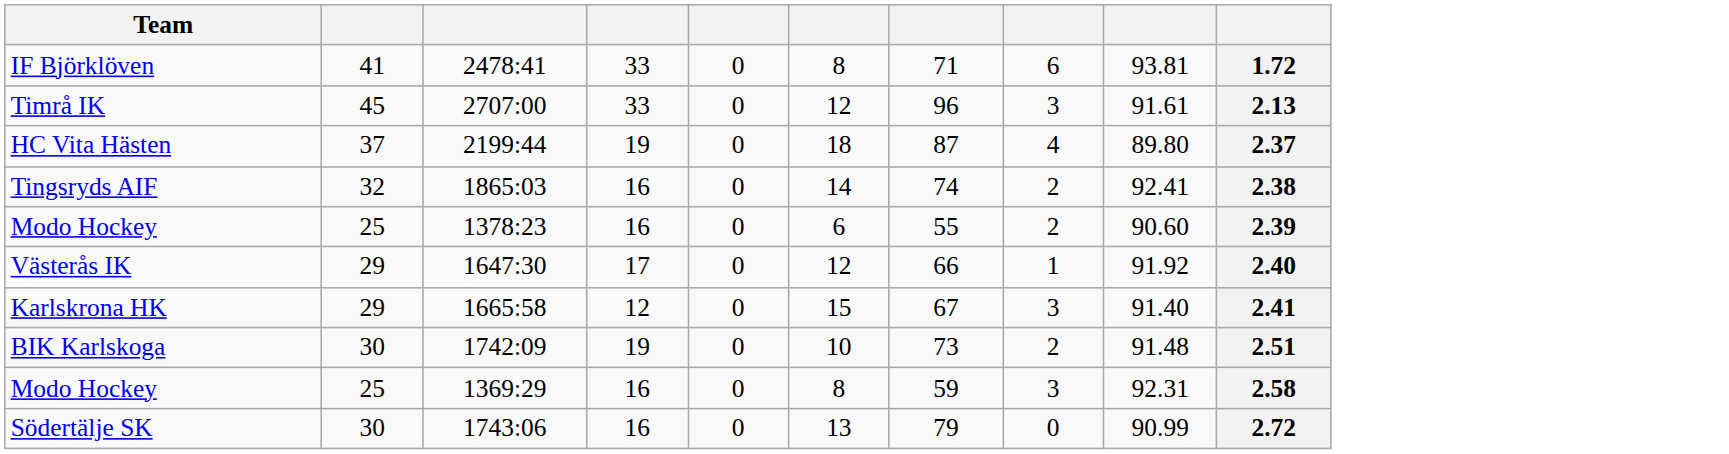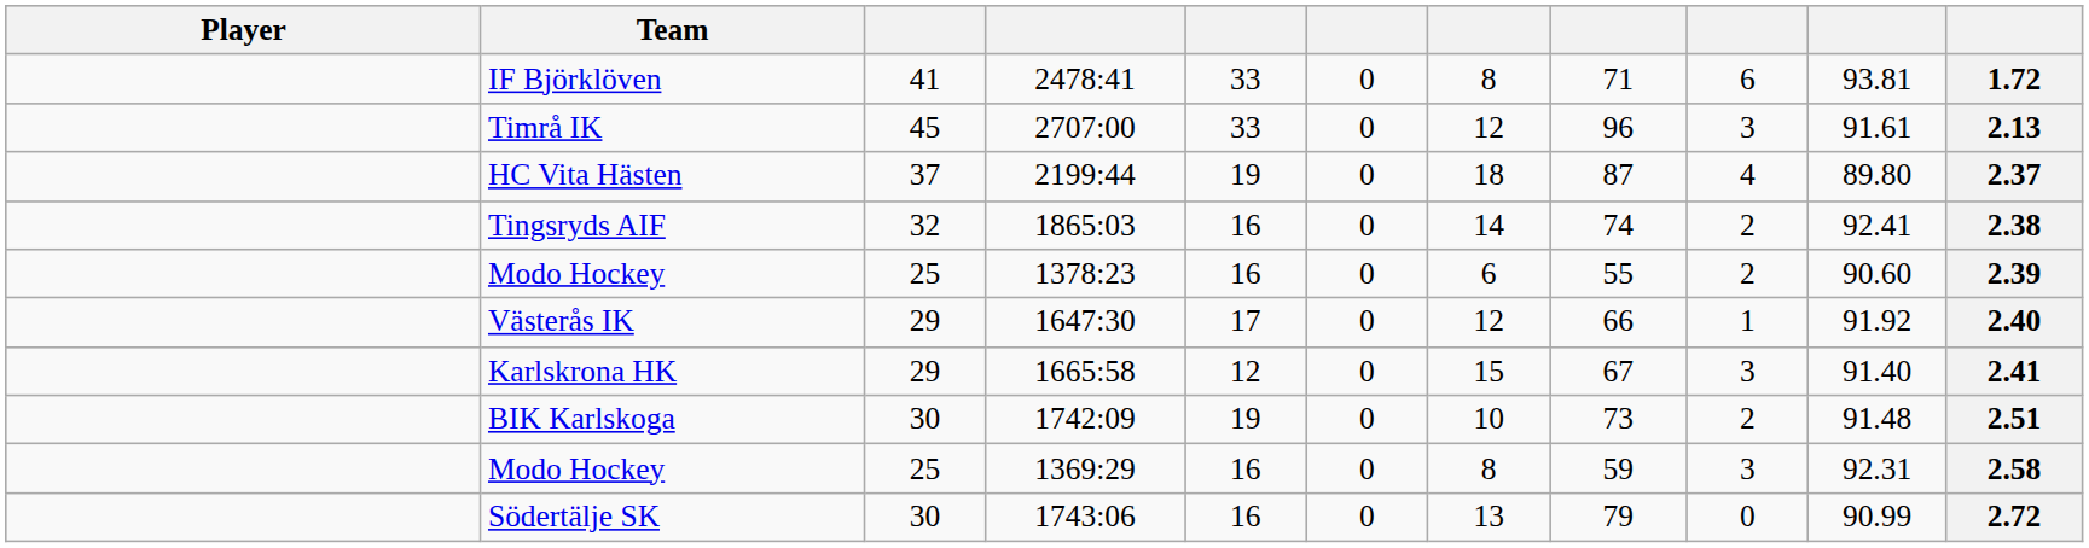 <table class="wikitable sortable" style="text-align: center">
 <tr>
+<th style="width: 15em;">Player</th>
 <th style="width: 12em;">Team</th>
 <th style="width: 3.5em;"></th>
 <th style="width: 6em;"></th>
 <th style="width: 3.5em;"></th>
 <th style="width: 3.5em;"></th>
 <th style="width: 3.5em;"></th>
 <th style="width: 4em;"></th>
 <th style="width: 3.5em;"></th>
 <th style="width: 4em;"></th>
 <th style="width: 4em;"></th>
 </tr>
 <tr>
+<td style="text-align:left;"> </td>
 <td style="text-align:left;"><a href='#'>IF Björklöven</a></td>
 <td>41</td>
 <td>2478:41</td>
 <td>33</td>
 <td>0</td>
 <td>8</td>
 <td>71</td>
 <td>6</td>
 <td>93.81</td>
 <th>1.72</th>
 </tr>
 <tr>
+<td style="text-align:left;"> </td>
 <td style="text-align:left;"><a href='#'>Timrå IK</a></td>
 <td>45</td>
 <td>2707:00</td>
 <td>33</td>
 <td>0</td>
 <td>12</td>
 <td>96</td>
 <td>3</td>
 <td>91.61</td>
 <th>2.13</th>
 </tr>
 <tr>
+<td style="text-align:left;"> </td>
 <td style="text-align:left;"><a href='#'>HC Vita Hästen</a></td>
 <td>37</td>
 <td>2199:44</td>
 <td>19</td>
 <td>0</td>
 <td>18</td>
 <td>87</td>
 <td>4</td>
 <td>89.80</td>
 <th>2.37</th>
 </tr>
 <tr>
+<td style="text-align:left;"> </td>
 <td style="text-align:left;"><a href='#'>Tingsryds AIF</a></td>
 <td>32</td>
 <td>1865:03</td>
 <td>16</td>
 <td>0</td>
 <td>14</td>
 <td>74</td>
 <td>2</td>
 <td>92.41</td>
 <th>2.38</th>
 </tr>
 <tr>
+<td style="text-align:left;"> </td>
 <td style="text-align:left;"><a href='#'>Modo Hockey</a></td>
 <td>25</td>
 <td>1378:23</td>
 <td>16</td>
 <td>0</td>
 <td>6</td>
 <td>55</td>
 <td>2</td>
 <td>90.60</td>
 <th>2.39</th>
 </tr>
 <tr>
+<td style="text-align:left;"> </td>
 <td style="text-align:left;"><a href='#'>Västerås IK</a></td>
 <td>29</td>
 <td>1647:30</td>
 <td>17</td>
 <td>0</td>
 <td>12</td>
 <td>66</td>
 <td>1</td>
 <td>91.92</td>
 <th>2.40</th>
 </tr>
 <tr>
+<td style="text-align:left;"> </td>
 <td style="text-align:left;"><a href='#'>Karlskrona HK</a></td>
 <td>29</td>
 <td>1665:58</td>
 <td>12</td>
 <td>0</td>
 <td>15</td>
 <td>67</td>
 <td>3</td>
 <td>91.40</td>
 <th>2.41</th>
 </tr>
 <tr>
+<td style="text-align:left;"> </td>
 <td style="text-align:left;"><a href='#'>BIK Karlskoga</a></td>
 <td>30</td>
 <td>1742:09</td>
 <td>19</td>
 <td>0</td>
 <td>10</td>
 <td>73</td>
 <td>2</td>
 <td>91.48</td>
 <th>2.51</th>
 </tr>
 <tr>
+<td style="text-align:left;"> </td>
 <td style="text-align:left;"><a href='#'>Modo Hockey</a></td>
 <td>25</td>
 <td>1369:29</td>
 <td>16</td>
 <td>0</td>
 <td>8</td>
 <td>59</td>
 <td>3</td>
 <td>92.31</td>
 <th>2.58</th>
 </tr>
 <tr>
+<td style="text-align:left;"> </td>
 <td style="text-align:left;"><a href='#'>Södertälje SK</a></td>
 <td>30</td>
 <td>1743:06</td>
 <td>16</td>
 <td>0</td>
 <td>13</td>
 <td>79</td>
 <td>0</td>
 <td>90.99</td>
 <th>2.72</th>
 </tr>
 </table>
